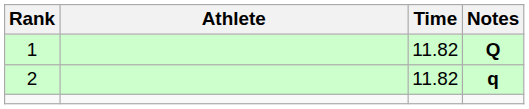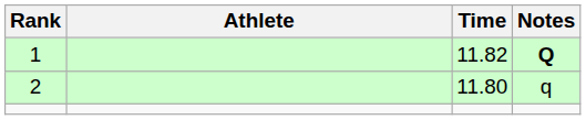 <table class="wikitable" style="text-align:center">
 <tr>
 <th>Rank</th>
 <th Style="width:18em">Athlete</th>
 <th>Time</th>
 <th>Notes</th>
 </tr>
 <tr style="background:#cfc">
 <td>1</td>
 <td style="text-align:left"></td>
 <td>11.82</td>
 <td><strong>Q</strong></td>
 </tr>
 <tr style="background:#cfc">
 <td>2</td>
 <td style="text-align:left"></td>
-<td>11.82</td>
-<td><strong>q</strong></td>
+<td>11.80</td>
+<td>q</td>
 </tr>
 <tr>
 <td></td>
 <td style="text-align:left"></td>
 <td></td>
 <td></td>
 </tr>
 </table>
